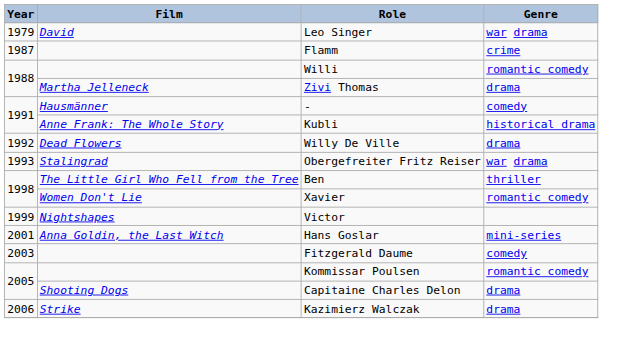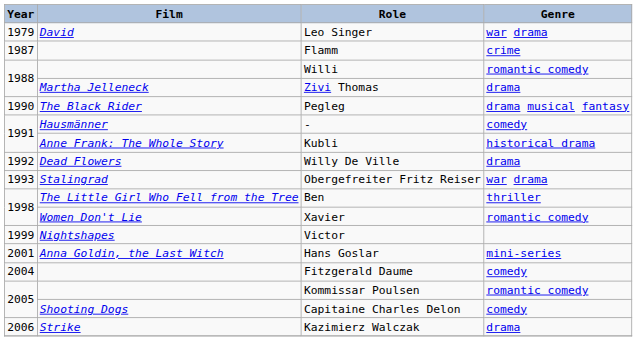 <table class="wikitable sortable">
 <tr>
 <th style="background:#B0C4DE;">Year</th>
 <th style="background:#B0C4DE;">Film</th>
 <th style="background:#B0C4DE;">Role</th>
 <th style="background:#B0C4DE;">Genre</th>
 </tr>
 <tr>
 <td>1979</td>
 <td><em><a href='#'>David</a></em></td>
 <td>Leo Singer</td>
 <td><a href='#'>war</a> <a href='#'>drama</a></td>
 </tr>
 <tr>
 <td>1987</td>
 <td><em></em></td>
 <td>Flamm</td>
 <td><a href='#'>crime</a></td>
 </tr>
 <tr>
 <td rowspan="2">1988</td>
 <td><em></em></td>
 <td>Willi</td>
 <td><a href='#'>romantic comedy</a></td>
 </tr>
 <tr>
 <td><em><a href='#'>Martha Jelleneck</a></em></td>
 <td><a href='#'>Zivi</a> Thomas</td>
 <td><a href='#'>drama</a></td>
+</tr>
+<tr>
+<td>1990</td>
+<td><em><a href='#'>The Black Rider</a></em></td>
+<td>Pegleg</td>
+<td><a href='#'>drama</a> <a href='#'>musical</a> <a href='#'>fantasy</a></td>
 </tr>
 <tr>
 <td rowspan="2">1991</td>
 <td><em><a href='#'>Hausmänner</a></em></td>
 <td>-</td>
 <td><a href='#'>comedy</a></td>
 </tr>
 <tr>
 <td><em><a href='#'>Anne Frank: The Whole Story</a></em></td>
 <td>Kubli</td>
 <td><a href='#'>historical drama</a></td>
 </tr>
 <tr>
 <td>1992</td>
 <td><em><a href='#'>Dead Flowers</a></em></td>
 <td>Willy De Ville</td>
 <td><a href='#'>drama</a></td>
 </tr>
 <tr>
 <td>1993</td>
 <td><em><a href='#'>Stalingrad</a></em></td>
 <td>Obergefreiter Fritz Reiser</td>
 <td><a href='#'>war</a> <a href='#'>drama</a></td>
 </tr>
 <tr>
 <td rowspan="2">1998</td>
 <td><em><a href='#'>The Little Girl Who Fell from the Tree</a></em></td>
 <td>Ben</td>
 <td><a href='#'>thriller</a></td>
 </tr>
 <tr>
 <td><em><a href='#'>Women Don't Lie</a></em></td>
 <td>Xavier</td>
 <td><a href='#'>romantic comedy</a></td>
 </tr>
 <tr>
 <td>1999</td>
 <td><em><a href='#'>Nightshapes</a></em></td>
 <td>Victor</td>
 <td></td>
 </tr>
 <tr>
 <td>2001</td>
 <td><em><a href='#'>Anna Goldin, the Last Witch</a></em></td>
 <td>Hans Goslar</td>
 <td><a href='#'>mini-series</a></td>
 </tr>
 <tr>
-<td>2003</td>
+<td>2004</td>
 <td><em></em></td>
 <td>Fitzgerald Daume</td>
 <td><a href='#'>comedy</a></td>
 </tr>
 <tr>
 <td rowspan="2">2005</td>
 <td><em></em></td>
 <td>Kommissar Poulsen</td>
 <td><a href='#'>romantic comedy</a></td>
 </tr>
 <tr>
 <td><em><a href='#'>Shooting Dogs</a></em></td>
 <td>Capitaine Charles Delon</td>
-<td><a href='#'>drama</a></td>
+<td><a href='#'>comedy</a></td>
 </tr>
 <tr>
 <td>2006</td>
 <td><em><a href='#'>Strike</a></em></td>
 <td>Kazimierz Walczak</td>
 <td><a href='#'>drama</a></td>
 </tr>
 <tr>
 </tr>
 </table>
